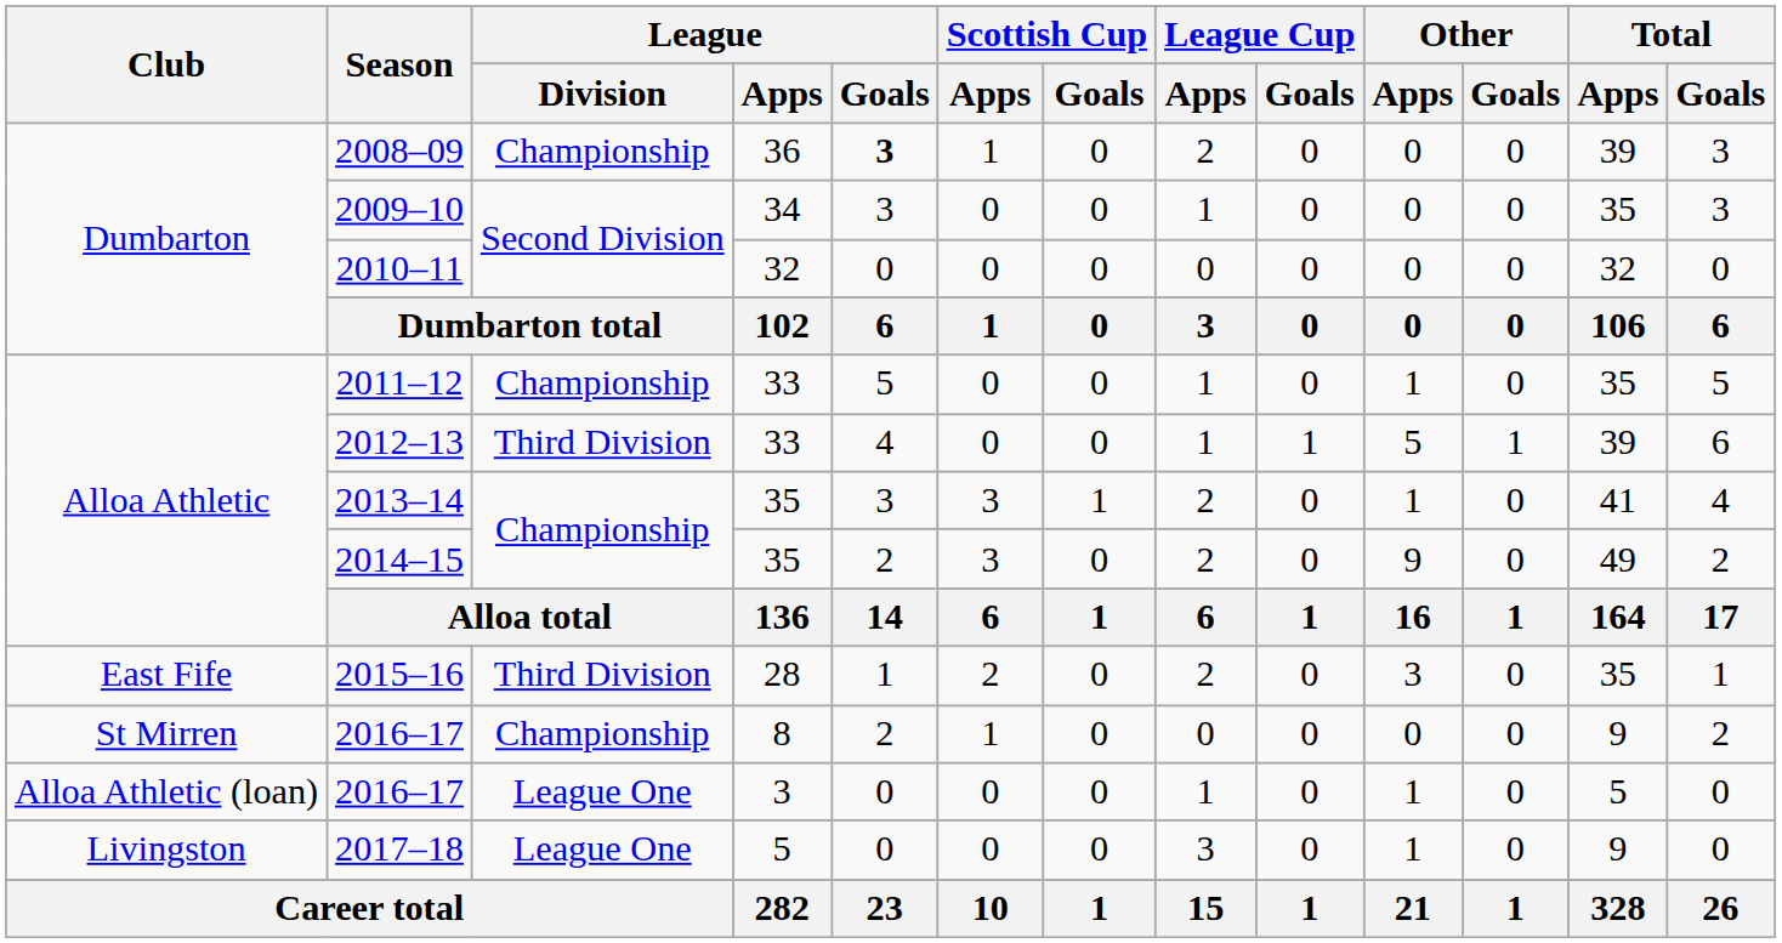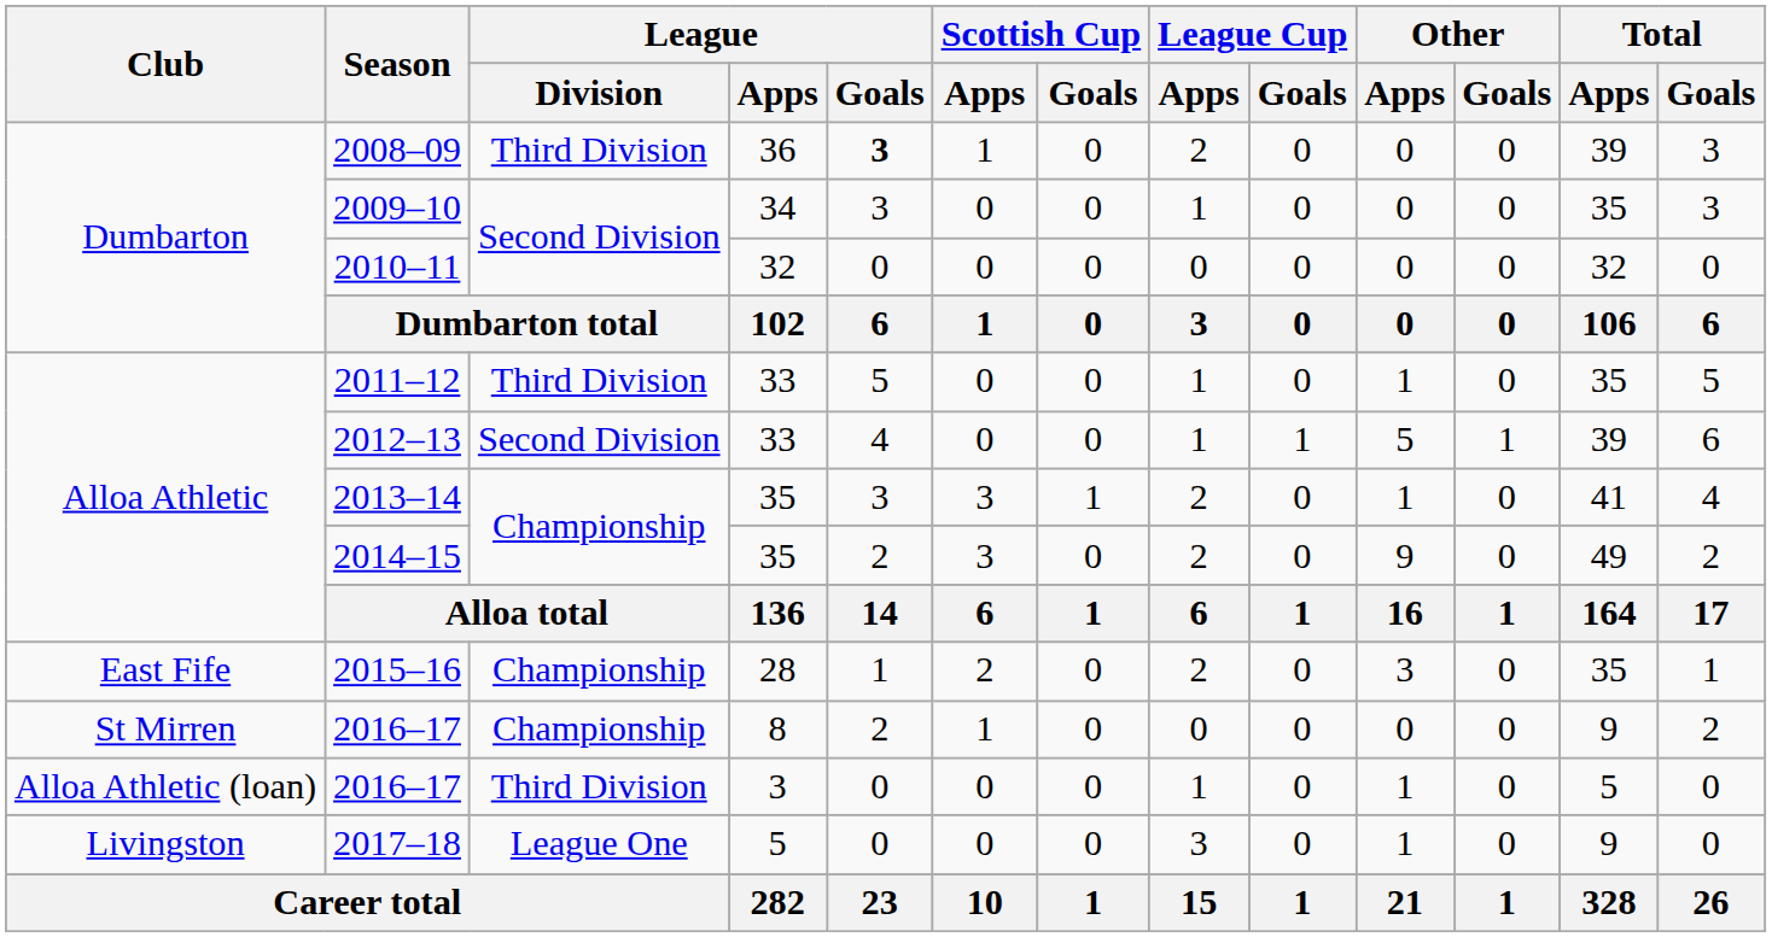 <table class="wikitable" style="text-align:center">
 <tr>
 <th rowspan="2">Club</th>
 <th rowspan="2">Season</th>
 <th colspan="3">League</th>
 <th colspan="2"><a href='#'>Scottish Cup</a></th>
 <th colspan="2"><a href='#'>League Cup</a></th>
 <th colspan="2">Other</th>
 <th colspan="2">Total</th>
 </tr>
 <tr>
 <th>Division</th>
 <th>Apps</th>
 <th>Goals</th>
 <th>Apps</th>
 <th>Goals</th>
 <th>Apps</th>
 <th>Goals</th>
 <th>Apps</th>
 <th>Goals</th>
 <th>Apps</th>
 <th>Goals</th>
 </tr>
 <tr>
 <td rowspan="4"><a href='#'>Dumbarton</a></td>
 <td><a href='#'>2008–09</a></td>
-<td><a href='#'>Championship</a></td>
+<td><a href='#'>Third Division</a></td>
 <td>36</td>
 <td><strong>3</strong></td>
 <td>1</td>
 <td>0</td>
 <td>2</td>
 <td>0</td>
 <td>0</td>
 <td>0</td>
 <td>39</td>
 <td>3</td>
 </tr>
 <tr>
 <td><a href='#'>2009–10</a></td>
 <td rowspan="2"><a href='#'>Second Division</a></td>
 <td>34</td>
 <td>3</td>
 <td>0</td>
 <td>0</td>
 <td>1</td>
 <td>0</td>
 <td>0</td>
 <td>0</td>
 <td>35</td>
 <td>3</td>
 </tr>
 <tr>
 <td><a href='#'>2010–11</a></td>
 <td>32</td>
 <td>0</td>
 <td>0</td>
 <td>0</td>
 <td>0</td>
 <td>0</td>
 <td>0</td>
 <td>0</td>
 <td>32</td>
 <td>0</td>
 </tr>
 <tr>
 <th colspan="2">Dumbarton total</th>
 <th>102</th>
 <th>6</th>
 <th>1</th>
 <th>0</th>
 <th>3</th>
 <th>0</th>
 <th>0</th>
 <th>0</th>
 <th>106</th>
 <th>6</th>
 </tr>
 <tr>
 <td rowspan="5"><a href='#'>Alloa Athletic</a></td>
 <td><a href='#'>2011–12</a></td>
-<td><a href='#'>Championship</a></td>
+<td><a href='#'>Third Division</a></td>
 <td>33</td>
 <td>5</td>
 <td>0</td>
 <td>0</td>
 <td>1</td>
 <td>0</td>
 <td>1</td>
 <td>0</td>
 <td>35</td>
 <td>5</td>
 </tr>
 <tr>
 <td><a href='#'>2012–13</a></td>
-<td><a href='#'>Third Division</a></td>
+<td><a href='#'>Second Division</a></td>
 <td>33</td>
 <td>4</td>
 <td>0</td>
 <td>0</td>
 <td>1</td>
 <td>1</td>
 <td>5</td>
 <td>1</td>
 <td>39</td>
 <td>6</td>
 </tr>
 <tr>
 <td><a href='#'>2013–14</a></td>
 <td rowspan="2"><a href='#'>Championship</a></td>
 <td>35</td>
 <td>3</td>
 <td>3</td>
 <td>1</td>
 <td>2</td>
 <td>0</td>
 <td>1</td>
 <td>0</td>
 <td>41</td>
 <td>4</td>
 </tr>
 <tr>
 <td><a href='#'>2014–15</a></td>
 <td>35</td>
 <td>2</td>
 <td>3</td>
 <td>0</td>
 <td>2</td>
 <td>0</td>
 <td>9</td>
 <td>0</td>
 <td>49</td>
 <td>2</td>
 </tr>
 <tr>
 <th colspan="2">Alloa total</th>
 <th>136</th>
 <th>14</th>
 <th>6</th>
 <th>1</th>
 <th>6</th>
 <th>1</th>
 <th>16</th>
 <th>1</th>
 <th>164</th>
 <th>17</th>
 </tr>
 <tr>
 <td><a href='#'>East Fife</a></td>
 <td><a href='#'>2015–16</a></td>
-<td><a href='#'>Third Division</a></td>
+<td><a href='#'>Championship</a></td>
 <td>28</td>
 <td>1</td>
 <td>2</td>
 <td>0</td>
 <td>2</td>
 <td>0</td>
 <td>3</td>
 <td>0</td>
 <td>35</td>
 <td>1</td>
 </tr>
 <tr>
 <td><a href='#'>St Mirren</a></td>
 <td><a href='#'>2016–17</a></td>
 <td><a href='#'>Championship</a></td>
 <td>8</td>
 <td>2</td>
 <td>1</td>
 <td>0</td>
 <td>0</td>
 <td>0</td>
 <td>0</td>
 <td>0</td>
 <td>9</td>
 <td>2</td>
 </tr>
 <tr>
 <td><a href='#'>Alloa Athletic</a> (loan)</td>
 <td><a href='#'>2016–17</a></td>
-<td><a href='#'>League One</a></td>
+<td><a href='#'>Third Division</a></td>
 <td>3</td>
 <td>0</td>
 <td>0</td>
 <td>0</td>
 <td>1</td>
 <td>0</td>
 <td>1</td>
 <td>0</td>
 <td>5</td>
 <td>0</td>
 </tr>
 <tr>
 <td><a href='#'>Livingston</a></td>
 <td><a href='#'>2017–18</a></td>
 <td><a href='#'>League One</a></td>
 <td>5</td>
 <td>0</td>
 <td>0</td>
 <td>0</td>
 <td>3</td>
 <td>0</td>
 <td>1</td>
 <td>0</td>
 <td>9</td>
 <td>0</td>
 </tr>
 <tr>
 <th colspan="3">Career total</th>
 <th>282</th>
 <th>23</th>
 <th>10</th>
 <th>1</th>
 <th>15</th>
 <th>1</th>
 <th>21</th>
 <th>1</th>
 <th>328</th>
 <th>26</th>
 </tr>
 </table>
